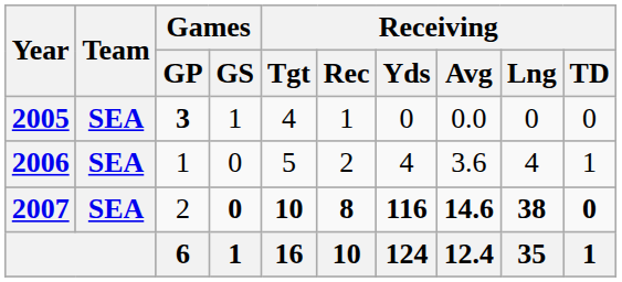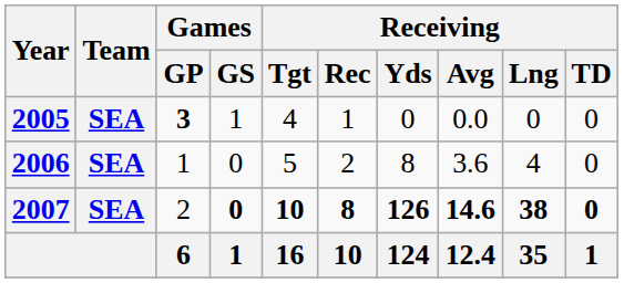 <table class="wikitable" style="text-align:center">
 <tr>
 <th rowspan="2">Year</th>
 <th rowspan="2">Team</th>
 <th colspan="2">Games</th>
 <th colspan="6">Receiving</th>
 </tr>
 <tr>
 <th>GP</th>
 <th>GS</th>
 <th>Tgt</th>
 <th>Rec</th>
 <th>Yds</th>
 <th>Avg</th>
 <th>Lng</th>
 <th>TD</th>
 </tr>
 <tr>
 <th><a href='#'>2005</a></th>
 <th><a href='#'>SEA</a></th>
 <td><strong>3</strong></td>
 <td>1</td>
 <td>4</td>
 <td>1</td>
 <td>0</td>
 <td>0.0</td>
 <td>0</td>
 <td>0</td>
 </tr>
 <tr>
 <th><a href='#'>2006</a></th>
 <th><a href='#'>SEA</a></th>
 <td>1</td>
 <td>0</td>
 <td>5</td>
 <td>2</td>
-<td>4</td>
+<td>8</td>
 <td>3.6</td>
 <td>4</td>
-<td>1</td>
+<td>0</td>
 </tr>
 <tr>
 <th><a href='#'>2007</a></th>
 <th><a href='#'>SEA</a></th>
 <td>2</td>
 <td><strong>0</strong></td>
 <td><strong>10</strong></td>
 <td><strong>8</strong></td>
-<td><strong>116</strong></td>
+<td><strong>126</strong></td>
 <td><strong>14.6</strong></td>
 <td><strong>38</strong></td>
 <td><strong>0</strong></td>
 </tr>
 <tr>
 <th colspan="2"></th>
 <th>6</th>
 <th>1</th>
 <th>16</th>
 <th>10</th>
 <th>124</th>
 <th>12.4</th>
 <th>35</th>
 <th>1</th>
 </tr>
 </table>
